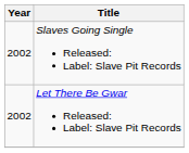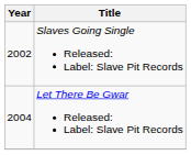 <table class="wikitable">
 <tr>
 <th>Year</th>
 <th>Title</th>
 </tr>
 <tr>
 <td>2002</td>
 <td><em>Slaves Going Single</em><br><ul><li>Released:</li><li>Label: Slave Pit Records</li></ul></td>
 </tr>
 <tr>
-<td>2002</td>
+<td>2004</td>
 <td><em><a href='#'>Let There Be Gwar</a></em><br><ul><li>Released:</li><li>Label: Slave Pit Records</li></ul></td>
 </tr>
 <tr>
 </tr>
 </table>
